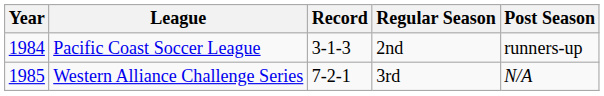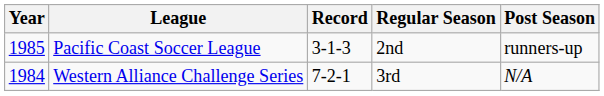 <table class="wikitable">
 <tr>
 <th>Year</th>
 <th>League</th>
 <th>Record</th>
 <th>Regular Season</th>
 <th>Post Season</th>
 </tr>
 <tr>
-<td><a href='#'>1984</a></td>
+<td><a href='#'>1985</a></td>
 <td><a href='#'>Pacific Coast Soccer League</a></td>
 <td>3-1-3</td>
 <td>2nd</td>
 <td>runners-up</td>
 </tr>
 <tr>
-<td><a href='#'>1985</a></td>
+<td><a href='#'>1984</a></td>
 <td><a href='#'>Western Alliance Challenge Series</a></td>
 <td>7-2-1</td>
 <td>3rd</td>
 <td><em>N/A</em></td>
 </tr>
 </table>
